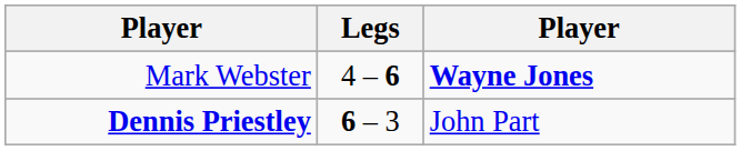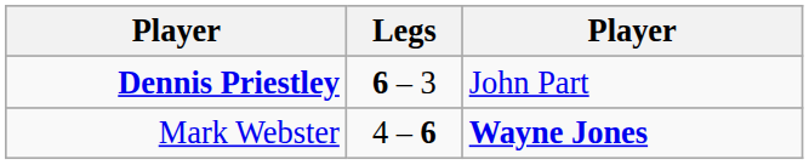 <table class=wikitable style="text-align:center">
 <tr>
 <th width=163>Player</th>
 <th width=50>Legs</th>
 <th width=163>Player</th>
 </tr>
 <tr align=left>
+<td align=right><strong><a href='#'>Dennis Priestley</a></strong> </td>
+<td align=center><strong>6</strong> – 3</td>
+<td> <a href='#'>John Part</a></td>
+</tr>
+<tr align=left>
 <td align=right><a href='#'>Mark Webster</a> </td>
 <td align=center>4 – <strong>6</strong></td>
 <td> <strong><a href='#'>Wayne Jones</a></strong></td>
 </tr>
-<tr align=left>
-<td align=right><strong><a href='#'>Dennis Priestley</a></strong> </td>
-<td align=center><strong>6</strong> – 3</td>
-<td> <a href='#'>John Part</a></td>
-</tr>
 </table>
